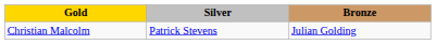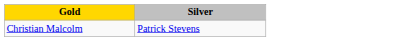 <table class="wikitable" style="text-align:left">
 <tr align="center">
 <td width=200 bgcolor=gold><strong>Gold</strong></td>
 <td width=200 bgcolor=silver><strong>Silver</strong></td>
-<td width=200 bgcolor=CC9966><strong>Bronze</strong></td>
 </tr>
 <tr>
 <td><a href='#'>Christian Malcolm</a><br><em></em></td>
 <td><a href='#'>Patrick Stevens</a><br><em></em></td>
-<td><a href='#'>Julian Golding</a><br><em></em></td>
 </tr>
 </table>
